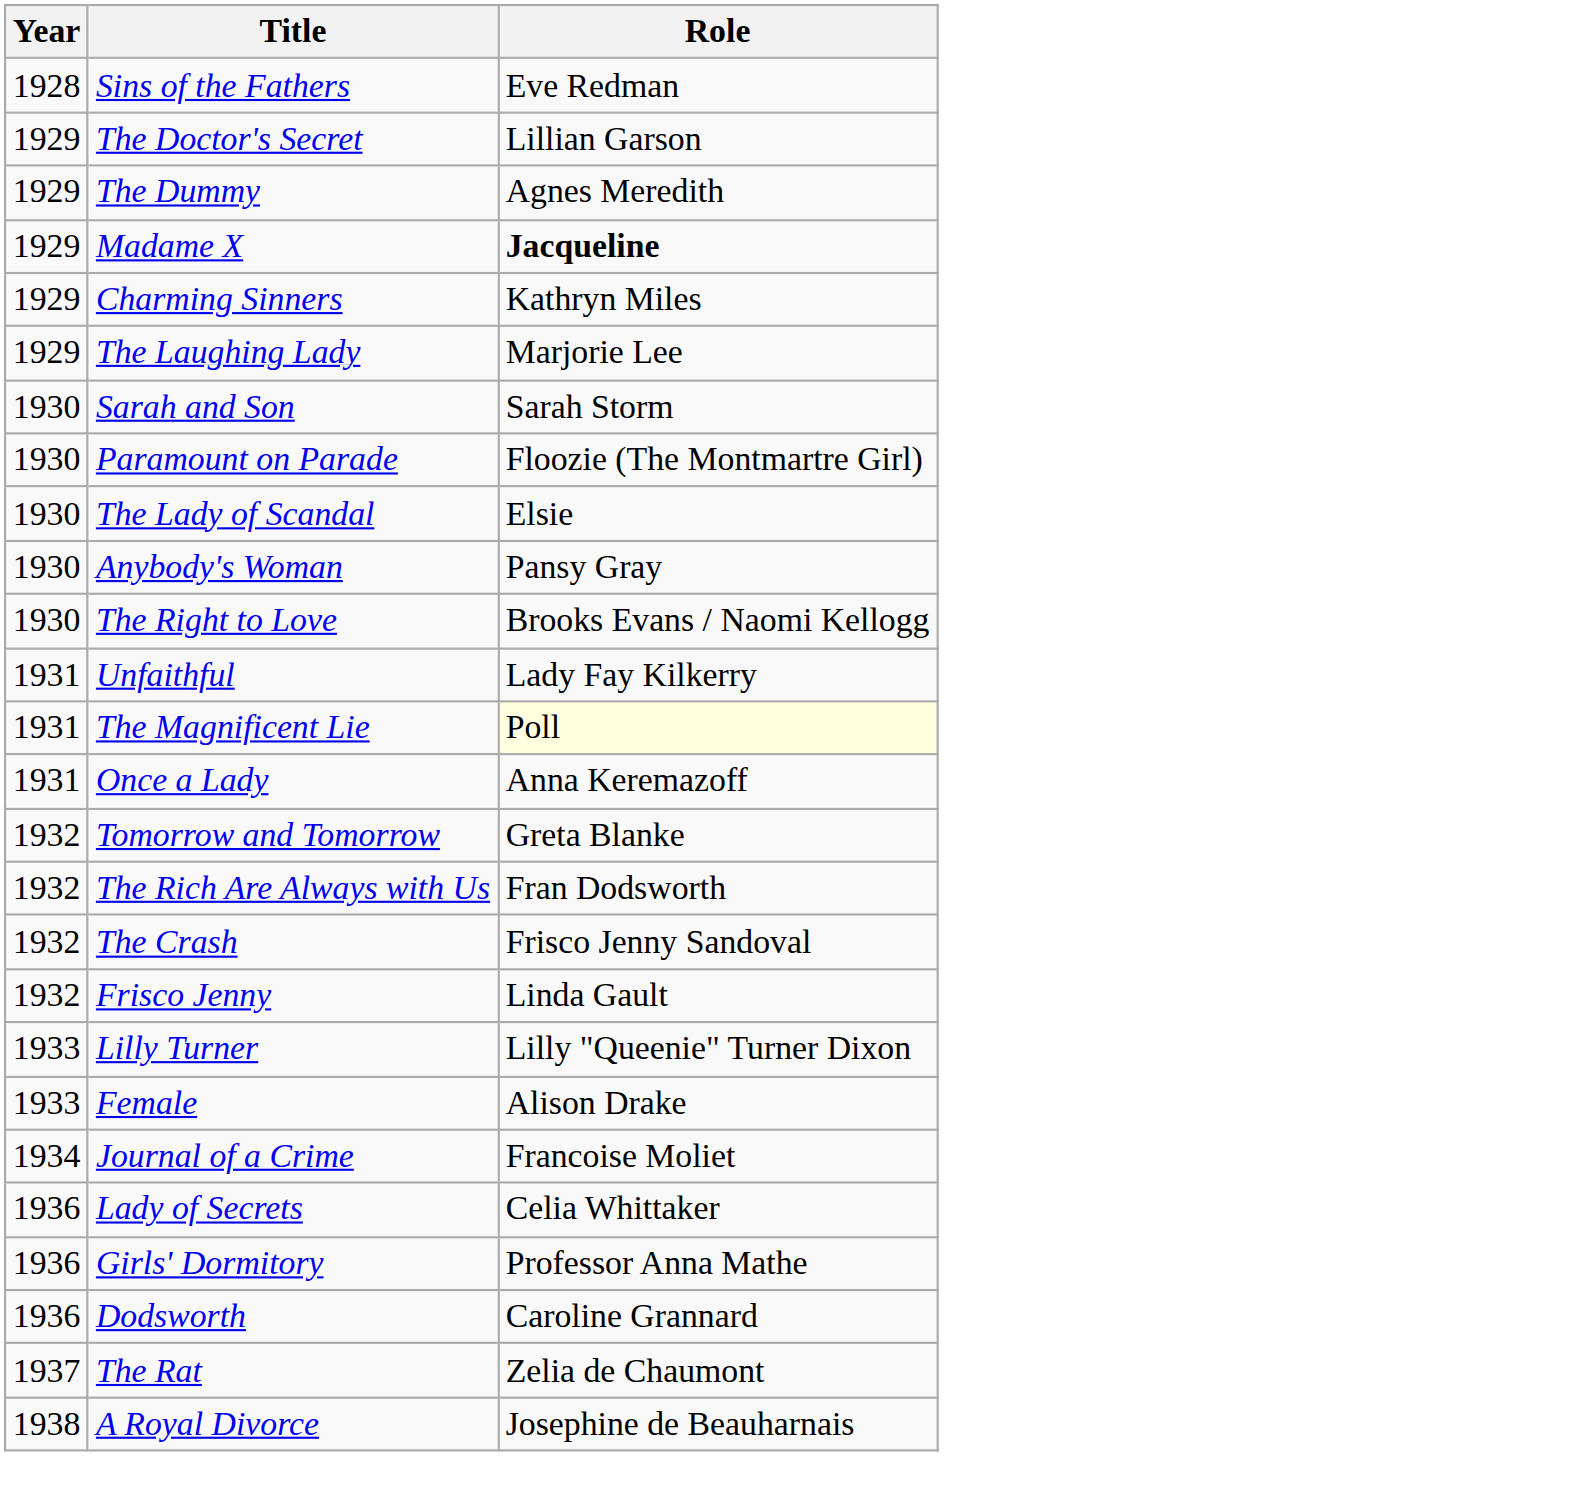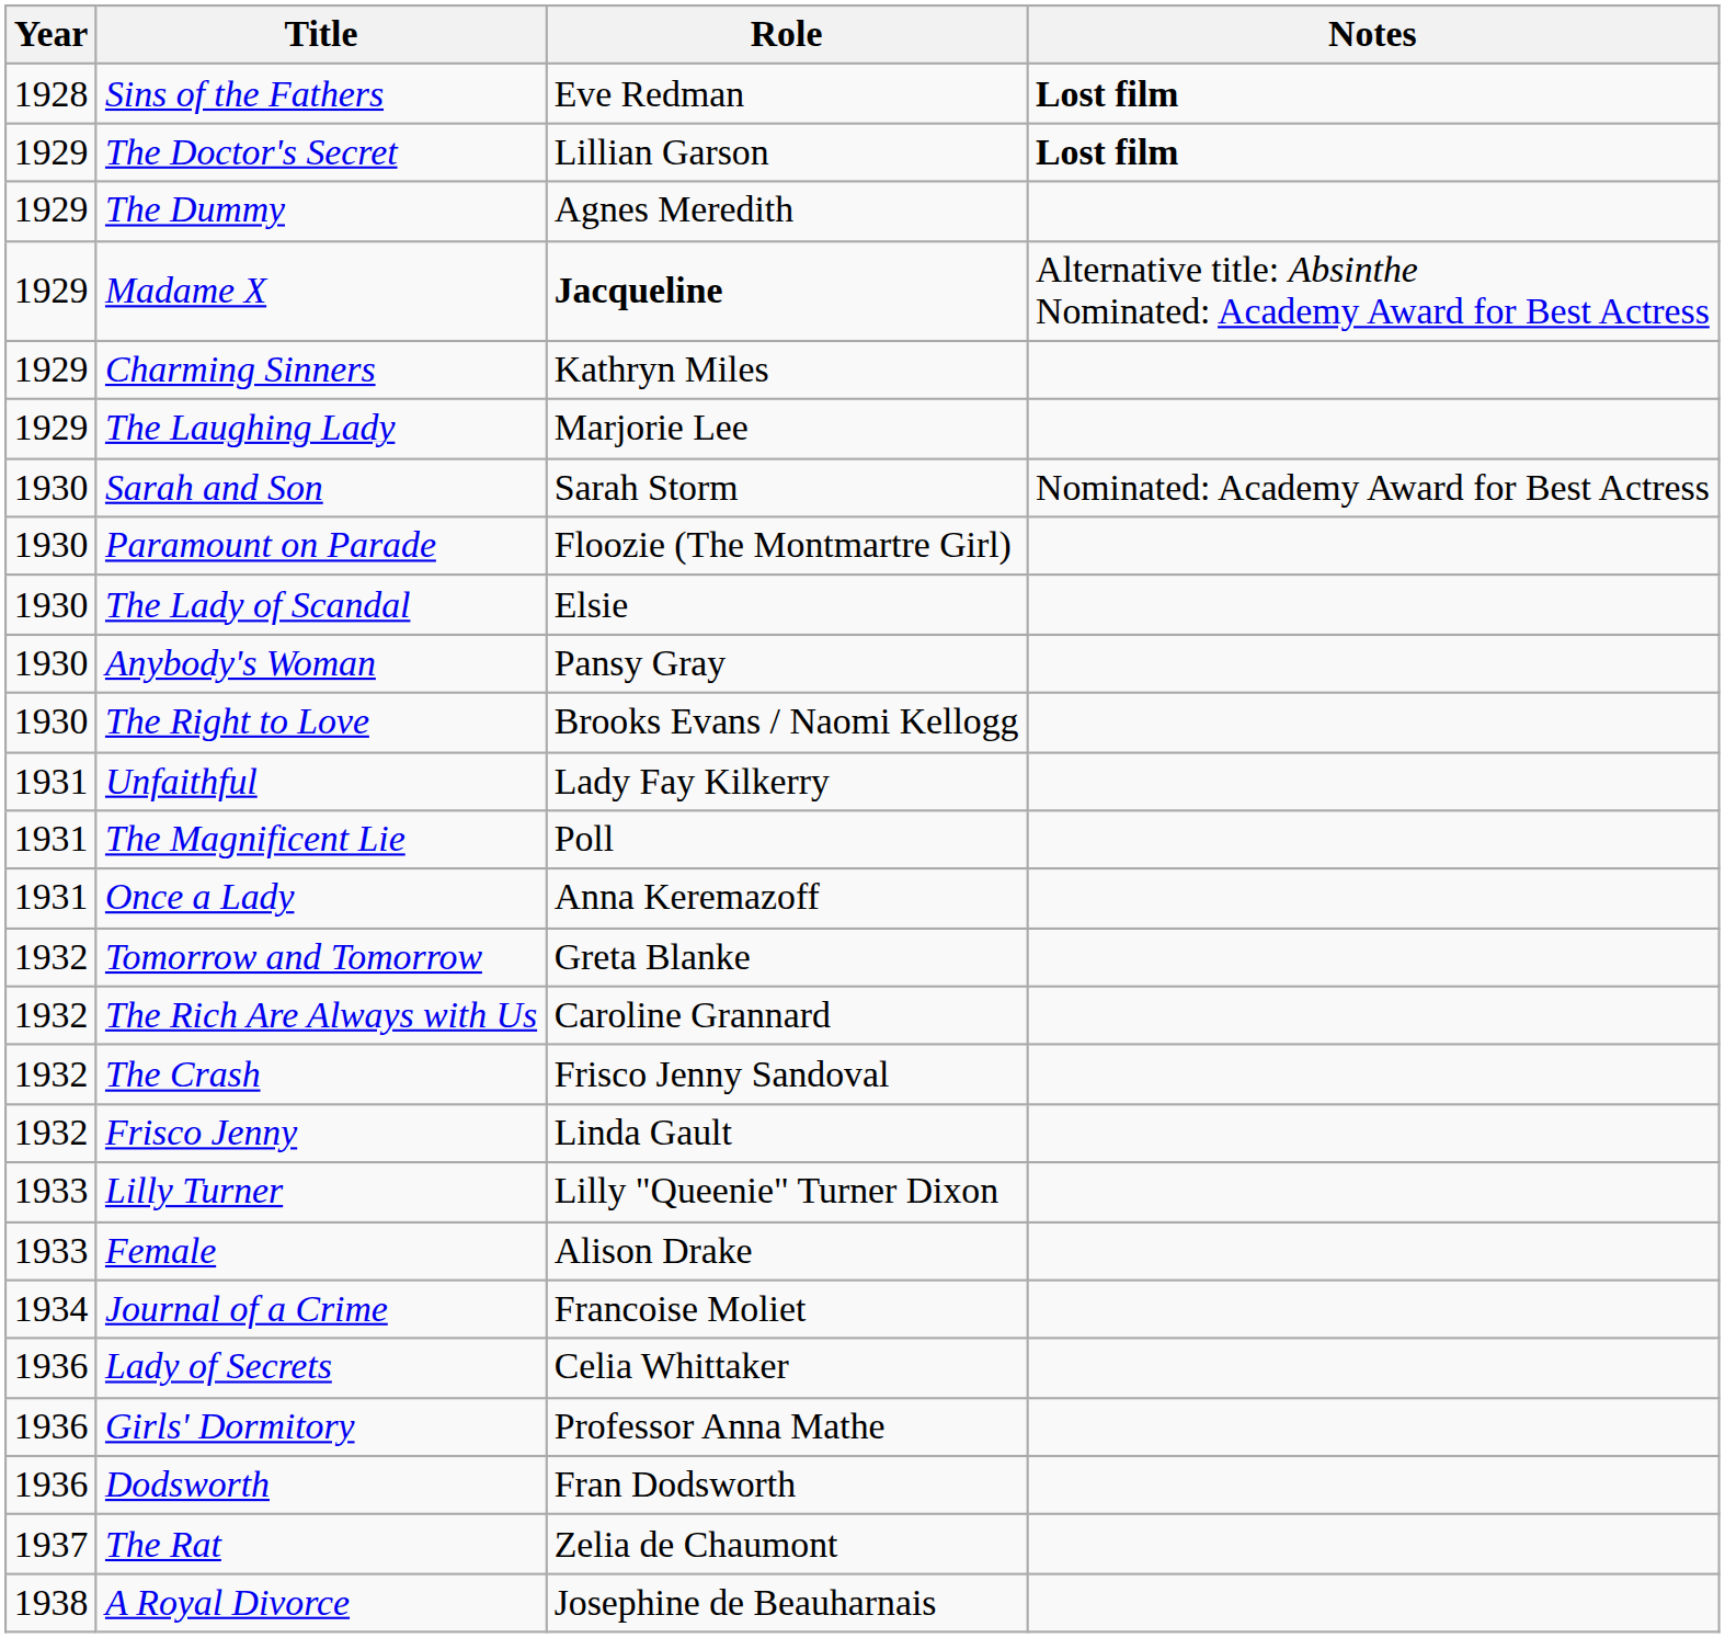 <table class="wikitable sortable">
 <tr>
 <th>Year</th>
 <th>Title</th>
 <th>Role</th>
+<th class="unsortable">Notes</th>
 </tr>
 <tr>
 <td>1928</td>
 <td><em><a href='#'>Sins of the Fathers</a></em></td>
 <td>Eve Redman</td>
+<td><strong>Lost film</strong></td>
 </tr>
 <tr>
 <td>1929</td>
 <td><em><a href='#'>The Doctor's Secret</a></em></td>
 <td>Lillian Garson</td>
+<td><strong>Lost film</strong></td>
 </tr>
 <tr>
 <td>1929</td>
 <td><em><a href='#'>The Dummy</a></em></td>
 <td>Agnes Meredith</td>
+<td></td>
 </tr>
 <tr>
 <td>1929</td>
 <td><em><a href='#'>Madame X</a></em></td>
 <td><strong>Jacqueline</strong></td>
+<td>Alternative title: <em>Absinthe</em><br>Nominated: <a href='#'>Academy Award for Best Actress</a></td>
 </tr>
 <tr>
 <td>1929</td>
 <td><em><a href='#'>Charming Sinners</a></em></td>
 <td>Kathryn Miles</td>
+<td></td>
 </tr>
 <tr>
 <td>1929</td>
 <td><em><a href='#'>The Laughing Lady</a></em></td>
 <td>Marjorie Lee</td>
+<td></td>
 </tr>
 <tr>
 <td>1930</td>
 <td><em><a href='#'>Sarah and Son</a></em></td>
 <td>Sarah Storm</td>
+<td>Nominated: Academy Award for Best Actress</td>
 </tr>
 <tr>
 <td>1930</td>
 <td><em><a href='#'>Paramount on Parade</a></em></td>
 <td>Floozie (The Montmartre Girl)</td>
+<td></td>
 </tr>
 <tr>
 <td>1930</td>
 <td><em><a href='#'>The Lady of Scandal</a></em></td>
 <td>Elsie</td>
+<td></td>
 </tr>
 <tr>
 <td>1930</td>
 <td><em><a href='#'>Anybody's Woman</a></em></td>
 <td>Pansy Gray</td>
+<td></td>
 </tr>
 <tr>
 <td>1930</td>
 <td><em><a href='#'>The Right to Love</a></em></td>
 <td>Brooks Evans / Naomi Kellogg</td>
+<td></td>
 </tr>
 <tr>
 <td>1931</td>
 <td><em><a href='#'>Unfaithful</a></em></td>
 <td>Lady Fay Kilkerry</td>
+<td></td>
 </tr>
 <tr>
 <td>1931</td>
 <td><em><a href='#'>The Magnificent Lie</a></em></td>
-<td style="background: lightyellow;">Poll</td>
+<td>Poll</td>
+<td></td>
 </tr>
 <tr>
 <td>1931</td>
 <td><em><a href='#'>Once a Lady</a></em></td>
 <td>Anna Keremazoff</td>
+<td></td>
 </tr>
 <tr>
 <td>1932</td>
 <td><em><a href='#'>Tomorrow and Tomorrow</a></em></td>
 <td>Greta Blanke</td>
+<td></td>
 </tr>
 <tr>
 <td>1932</td>
 <td><em><a href='#'>The Rich Are Always with Us</a></em></td>
-<td>Fran Dodsworth</td>
+<td>Caroline Grannard</td>
+<td></td>
 </tr>
 <tr>
 <td>1932</td>
 <td><em><a href='#'>The Crash</a></em></td>
 <td>Frisco Jenny Sandoval</td>
+<td></td>
 </tr>
 <tr>
 <td>1932</td>
 <td><em><a href='#'>Frisco Jenny</a></em></td>
 <td>Linda Gault</td>
+<td></td>
 </tr>
 <tr>
 <td>1933</td>
 <td><em><a href='#'>Lilly Turner</a></em></td>
 <td>Lilly "Queenie" Turner Dixon</td>
+<td></td>
 </tr>
 <tr>
 <td>1933</td>
 <td><em><a href='#'>Female</a></em></td>
 <td>Alison Drake</td>
+<td></td>
 </tr>
 <tr>
 <td>1934</td>
 <td><em><a href='#'>Journal of a Crime</a></em></td>
 <td>Francoise Moliet</td>
+<td></td>
 </tr>
 <tr>
 <td>1936</td>
 <td><em><a href='#'>Lady of Secrets</a></em></td>
 <td>Celia Whittaker</td>
+<td></td>
 </tr>
 <tr>
 <td>1936</td>
 <td><em><a href='#'>Girls' Dormitory</a></em></td>
 <td>Professor Anna Mathe</td>
+<td></td>
 </tr>
 <tr>
 <td>1936</td>
 <td><em><a href='#'>Dodsworth</a></em></td>
-<td>Caroline Grannard</td>
+<td>Fran Dodsworth</td>
+<td></td>
 </tr>
 <tr>
 <td>1937</td>
 <td><em><a href='#'>The Rat</a></em></td>
 <td>Zelia de Chaumont</td>
+<td></td>
 </tr>
 <tr>
 <td>1938</td>
 <td><em><a href='#'>A Royal Divorce</a></em></td>
 <td>Josephine de Beauharnais</td>
+<td></td>
 </tr>
 </table>
